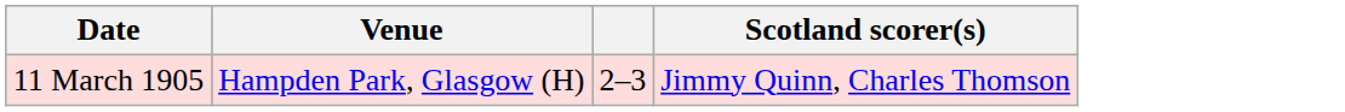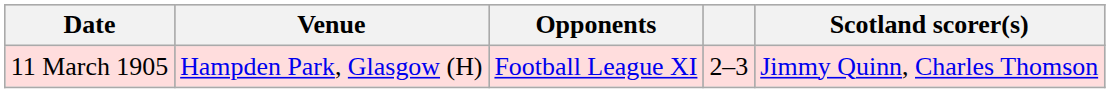 <table class="wikitable">
 <tr>
 <th>Date</th>
 <th>Venue</th>
+<th>Opponents</th>
 <th></th>
 <th>Scotland scorer(s)</th>
 </tr>
 <tr bgcolor=#ffdddd>
 <td>11 March 1905</td>
 <td><a href='#'>Hampden Park</a>, <a href='#'>Glasgow</a> (H)</td>
+<td> <a href='#'>Football League XI</a></td>
 <td align=center>2–3</td>
 <td><a href='#'>Jimmy Quinn</a>, <a href='#'>Charles Thomson</a></td>
 </tr>
 </table>
